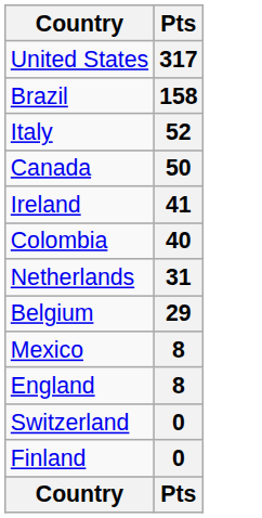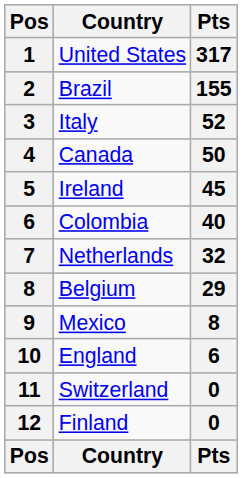 <table class="wikitable" style="font-size: 85%;; text-align:center;">
 <tr valign="top">
+<th valign="middle">Pos</th>
 <th valign="middle">Country</th>
 <th valign="middle">Pts</th>
 </tr>
 <tr>
+<th>1</th>
 <td align="left"> <a href='#'>United States</a></td>
 <th>317</th>
 </tr>
 <tr>
+<th>2</th>
 <td align="left"> <a href='#'>Brazil</a></td>
-<th>158</th>
+<th>155</th>
 </tr>
 <tr>
+<th>3</th>
 <td align="left"> <a href='#'>Italy</a></td>
 <th>52</th>
 </tr>
 <tr>
+<th>4</th>
 <td align="left"> <a href='#'>Canada</a></td>
 <th>50</th>
 </tr>
 <tr>
+<th>5</th>
 <td align="left"> <a href='#'>Ireland</a></td>
-<th>41</th>
+<th>45</th>
 </tr>
 <tr>
+<th>6</th>
 <td align="left"> <a href='#'>Colombia</a></td>
 <th>40</th>
 </tr>
 <tr>
+<th>7</th>
 <td align="left"> <a href='#'>Netherlands</a></td>
-<th>31</th>
+<th>32</th>
 </tr>
 <tr>
+<th>8</th>
 <td align="left"> <a href='#'>Belgium</a></td>
 <th>29</th>
 </tr>
 <tr>
+<th>9</th>
 <td align="left"> <a href='#'>Mexico</a></td>
 <th>8</th>
 </tr>
 <tr>
+<th>10</th>
 <td align="left"> <a href='#'>England</a></td>
-<th>8</th>
+<th>6</th>
 </tr>
 <tr>
+<th>11</th>
 <td align="left"> <a href='#'>Switzerland</a></td>
 <th>0</th>
 </tr>
 <tr>
+<th>12</th>
 <td align="left"> <a href='#'>Finland</a></td>
 <th>0</th>
 </tr>
 <tr style="background: #f9f9f9;" valign="top">
+<th valign="middle">Pos</th>
 <th valign="middle">Country</th>
 <th valign="middle">Pts</th>
 </tr>
 </table>
